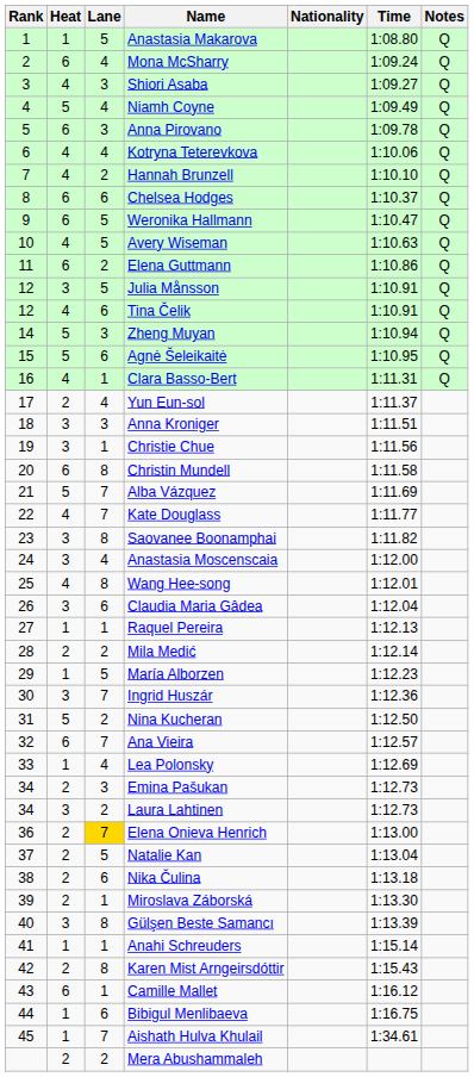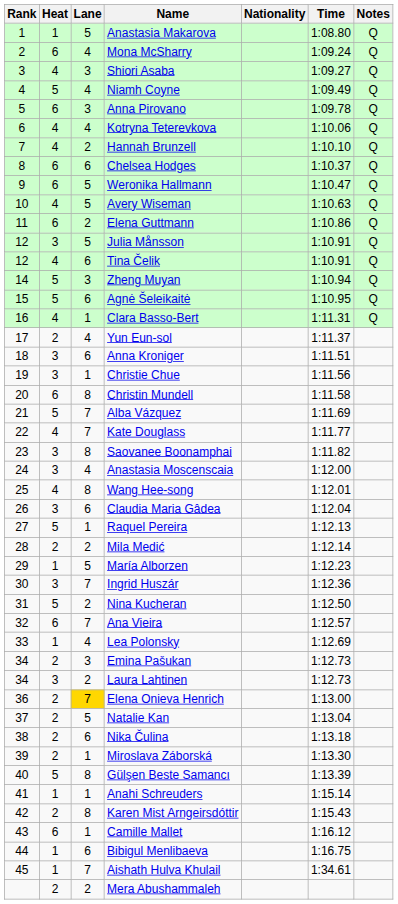 <table class="wikitable sortable" style="text-align:center">
 <tr>
 <th>Rank</th>
 <th>Heat</th>
 <th>Lane</th>
 <th>Name</th>
 <th>Nationality</th>
 <th>Time</th>
 <th>Notes</th>
 </tr>
 <tr bgcolor=ccffcc>
 <td>1</td>
 <td>1</td>
 <td>5</td>
 <td align=left><a href='#'>Anastasia Makarova</a></td>
 <td align=left></td>
 <td>1:08.80</td>
 <td>Q</td>
 </tr>
 <tr bgcolor=ccffcc>
 <td>2</td>
 <td>6</td>
 <td>4</td>
 <td align=left><a href='#'>Mona McSharry</a></td>
 <td align=left></td>
 <td>1:09.24</td>
 <td>Q</td>
 </tr>
 <tr bgcolor=ccffcc>
 <td>3</td>
 <td>4</td>
 <td>3</td>
 <td align=left><a href='#'>Shiori Asaba</a></td>
 <td align=left></td>
 <td>1:09.27</td>
 <td>Q</td>
 </tr>
 <tr bgcolor=ccffcc>
 <td>4</td>
 <td>5</td>
 <td>4</td>
 <td align=left><a href='#'>Niamh Coyne</a></td>
 <td align=left></td>
 <td>1:09.49</td>
 <td>Q</td>
 </tr>
 <tr bgcolor=ccffcc>
 <td>5</td>
 <td>6</td>
 <td>3</td>
 <td align=left><a href='#'>Anna Pirovano</a></td>
 <td align=left></td>
 <td>1:09.78</td>
 <td>Q</td>
 </tr>
 <tr bgcolor=ccffcc>
 <td>6</td>
 <td>4</td>
 <td>4</td>
 <td align=left><a href='#'>Kotryna Teterevkova</a></td>
 <td align=left></td>
 <td>1:10.06</td>
 <td>Q</td>
 </tr>
 <tr bgcolor=ccffcc>
 <td>7</td>
 <td>4</td>
 <td>2</td>
 <td align=left><a href='#'>Hannah Brunzell</a></td>
 <td align=left></td>
 <td>1:10.10</td>
 <td>Q</td>
 </tr>
 <tr bgcolor=ccffcc>
 <td>8</td>
 <td>6</td>
 <td>6</td>
 <td align=left><a href='#'>Chelsea Hodges</a></td>
 <td align=left></td>
 <td>1:10.37</td>
 <td>Q</td>
 </tr>
 <tr bgcolor=ccffcc>
 <td>9</td>
 <td>6</td>
 <td>5</td>
 <td align=left><a href='#'>Weronika Hallmann</a></td>
 <td align=left></td>
 <td>1:10.47</td>
 <td>Q</td>
 </tr>
 <tr bgcolor=ccffcc>
 <td>10</td>
 <td>4</td>
 <td>5</td>
 <td align=left><a href='#'>Avery Wiseman</a></td>
 <td align=left></td>
 <td>1:10.63</td>
 <td>Q</td>
 </tr>
 <tr bgcolor=ccffcc>
 <td>11</td>
 <td>6</td>
 <td>2</td>
 <td align=left><a href='#'>Elena Guttmann</a></td>
 <td align=left></td>
 <td>1:10.86</td>
 <td>Q</td>
 </tr>
 <tr bgcolor=ccffcc>
 <td>12</td>
 <td>3</td>
 <td>5</td>
 <td align=left><a href='#'>Julia Månsson</a></td>
 <td align=left></td>
 <td>1:10.91</td>
 <td>Q</td>
 </tr>
 <tr bgcolor=ccffcc>
 <td>12</td>
 <td>4</td>
 <td>6</td>
 <td align=left><a href='#'>Tina Čelik</a></td>
 <td align=left></td>
 <td>1:10.91</td>
 <td>Q</td>
 </tr>
 <tr bgcolor=ccffcc>
 <td>14</td>
 <td>5</td>
 <td>3</td>
 <td align=left><a href='#'>Zheng Muyan</a></td>
 <td align=left></td>
 <td>1:10.94</td>
 <td>Q</td>
 </tr>
 <tr bgcolor=ccffcc>
 <td>15</td>
 <td>5</td>
 <td>6</td>
 <td align=left><a href='#'>Agnė Šeleikaitė</a></td>
 <td align=left></td>
 <td>1:10.95</td>
 <td>Q</td>
 </tr>
 <tr bgcolor=ccffcc>
 <td>16</td>
 <td>4</td>
 <td>1</td>
 <td align=left><a href='#'>Clara Basso-Bert</a></td>
 <td align=left></td>
 <td>1:11.31</td>
 <td>Q</td>
 </tr>
 <tr>
 <td>17</td>
 <td>2</td>
 <td>4</td>
 <td align=left><a href='#'>Yun Eun-sol</a></td>
 <td align=left></td>
 <td>1:11.37</td>
 <td></td>
 </tr>
 <tr>
 <td>18</td>
 <td>3</td>
-<td>3</td>
+<td>6</td>
 <td align=left><a href='#'>Anna Kroniger</a></td>
 <td align=left></td>
 <td>1:11.51</td>
 <td></td>
 </tr>
 <tr>
 <td>19</td>
 <td>3</td>
 <td>1</td>
 <td align=left><a href='#'>Christie Chue</a></td>
 <td align=left></td>
 <td>1:11.56</td>
 <td></td>
 </tr>
 <tr>
 <td>20</td>
 <td>6</td>
 <td>8</td>
 <td align=left><a href='#'>Christin Mundell</a></td>
 <td align=left></td>
 <td>1:11.58</td>
 <td></td>
 </tr>
 <tr>
 <td>21</td>
 <td>5</td>
 <td>7</td>
 <td align=left><a href='#'>Alba Vázquez</a></td>
 <td align=left></td>
 <td>1:11.69</td>
 <td></td>
 </tr>
 <tr>
 <td>22</td>
 <td>4</td>
 <td>7</td>
 <td align=left><a href='#'>Kate Douglass</a></td>
 <td align=left></td>
 <td>1:11.77</td>
 <td></td>
 </tr>
 <tr>
 <td>23</td>
 <td>3</td>
 <td>8</td>
 <td align=left><a href='#'>Saovanee Boonamphai</a></td>
 <td align=left></td>
 <td>1:11.82</td>
 <td></td>
 </tr>
 <tr>
 <td>24</td>
 <td>3</td>
 <td>4</td>
 <td align=left><a href='#'>Anastasia Moscenscaia</a></td>
 <td align=left></td>
 <td>1:12.00</td>
 <td></td>
 </tr>
 <tr>
 <td>25</td>
 <td>4</td>
 <td>8</td>
 <td align=left><a href='#'>Wang Hee-song</a></td>
 <td align=left></td>
 <td>1:12.01</td>
 <td></td>
 </tr>
 <tr>
 <td>26</td>
 <td>3</td>
 <td>6</td>
 <td align=left><a href='#'>Claudia Maria Gâdea</a></td>
 <td align=left></td>
 <td>1:12.04</td>
 <td></td>
 </tr>
 <tr>
 <td>27</td>
-<td>1</td>
+<td>5</td>
 <td>1</td>
 <td align=left><a href='#'>Raquel Pereira</a></td>
 <td align=left></td>
 <td>1:12.13</td>
 <td></td>
 </tr>
 <tr>
 <td>28</td>
 <td>2</td>
 <td>2</td>
 <td align=left><a href='#'>Mila Medić</a></td>
 <td align=left></td>
 <td>1:12.14</td>
 <td></td>
 </tr>
 <tr>
 <td>29</td>
 <td>1</td>
 <td>5</td>
 <td align=left><a href='#'>María Alborzen</a></td>
 <td align=left></td>
 <td>1:12.23</td>
 <td></td>
 </tr>
 <tr>
 <td>30</td>
 <td>3</td>
 <td>7</td>
 <td align=left><a href='#'>Ingrid Huszár</a></td>
 <td align=left></td>
 <td>1:12.36</td>
 <td></td>
 </tr>
 <tr>
 <td>31</td>
 <td>5</td>
 <td>2</td>
 <td align=left><a href='#'>Nina Kucheran</a></td>
 <td align=left></td>
 <td>1:12.50</td>
 <td></td>
 </tr>
 <tr>
 <td>32</td>
 <td>6</td>
 <td>7</td>
 <td align=left><a href='#'>Ana Vieira</a></td>
 <td align=left></td>
 <td>1:12.57</td>
 <td></td>
 </tr>
 <tr>
 <td>33</td>
 <td>1</td>
 <td>4</td>
 <td align=left><a href='#'>Lea Polonsky</a></td>
 <td align=left></td>
 <td>1:12.69</td>
 <td></td>
 </tr>
 <tr>
 <td>34</td>
 <td>2</td>
 <td>3</td>
 <td align=left><a href='#'>Emina Pašukan</a></td>
 <td align=left></td>
 <td>1:12.73</td>
 <td></td>
 </tr>
 <tr>
 <td>34</td>
 <td>3</td>
 <td>2</td>
 <td align=left><a href='#'>Laura Lahtinen</a></td>
 <td align=left></td>
 <td>1:12.73</td>
 <td></td>
 </tr>
 <tr>
 <td>36</td>
 <td>2</td>
 <td style="background: gold;">7</td>
 <td align=left><a href='#'>Elena Onieva Henrich</a></td>
 <td align=left></td>
 <td>1:13.00</td>
 <td></td>
 </tr>
 <tr>
 <td>37</td>
 <td>2</td>
 <td>5</td>
 <td align=left><a href='#'>Natalie Kan</a></td>
 <td align=left></td>
 <td>1:13.04</td>
 <td></td>
 </tr>
 <tr>
 <td>38</td>
 <td>2</td>
 <td>6</td>
 <td align=left><a href='#'>Nika Čulina</a></td>
 <td align=left></td>
 <td>1:13.18</td>
 <td></td>
 </tr>
 <tr>
 <td>39</td>
 <td>2</td>
 <td>1</td>
 <td align=left><a href='#'>Miroslava Záborská</a></td>
 <td align=left></td>
 <td>1:13.30</td>
 <td></td>
 </tr>
 <tr>
 <td>40</td>
-<td>3</td>
+<td>5</td>
 <td>8</td>
 <td align=left><a href='#'>Gülşen Beste Samancı</a></td>
 <td align=left></td>
 <td>1:13.39</td>
 <td></td>
 </tr>
 <tr>
 <td>41</td>
 <td>1</td>
 <td>1</td>
 <td align=left><a href='#'>Anahi Schreuders</a></td>
 <td align=left></td>
 <td>1:15.14</td>
 <td></td>
 </tr>
 <tr>
 <td>42</td>
 <td>2</td>
 <td>8</td>
 <td align=left><a href='#'>Karen Mist Arngeirsdóttir</a></td>
 <td align=left></td>
 <td>1:15.43</td>
 <td></td>
 </tr>
 <tr>
 <td>43</td>
 <td>6</td>
 <td>1</td>
 <td align=left><a href='#'>Camille Mallet</a></td>
 <td align=left></td>
 <td>1:16.12</td>
 <td></td>
 </tr>
 <tr>
 <td>44</td>
 <td>1</td>
 <td>6</td>
 <td align=left><a href='#'>Bibigul Menlibaeva</a></td>
 <td align=left></td>
 <td>1:16.75</td>
 <td></td>
 </tr>
 <tr>
 <td>45</td>
 <td>1</td>
 <td>7</td>
 <td align=left><a href='#'>Aishath Hulva Khulail</a></td>
 <td align=left></td>
 <td>1:34.61</td>
 <td></td>
 </tr>
 <tr>
 <td></td>
 <td>2</td>
 <td>2</td>
 <td align=left><a href='#'>Mera Abushammaleh</a></td>
 <td align=left></td>
 <td></td>
 <td></td>
 </tr>
 </table>
